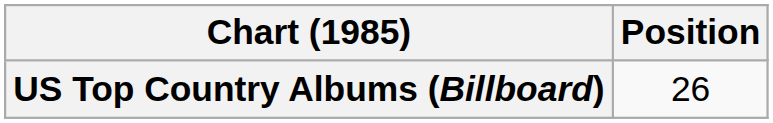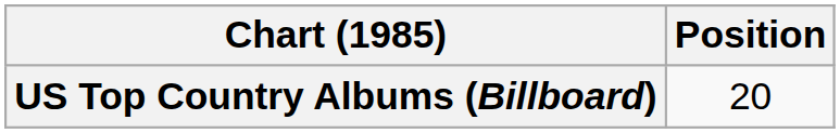 <table class="wikitable plainrowheaders" style="text-align:center">
 <tr>
 <th scope="col">Chart (1985)</th>
 <th scope="col">Position</th>
 </tr>
 <tr>
 <th scope="row">US Top Country Albums (<em>Billboard</em>)</th>
-<td>26</td>
+<td>20</td>
 </tr>
 </table>
